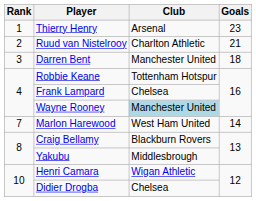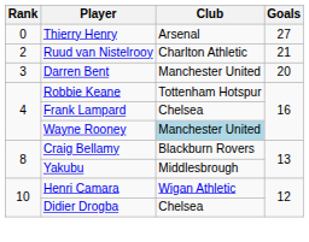 <table class="wikitable">
 <tr>
 <th>Rank</th>
 <th>Player</th>
 <th>Club</th>
 <th>Goals</th>
 </tr>
 <tr>
-<td align=center>1</td>
+<td align=center>0</td>
 <td> <a href='#'>Thierry Henry</a></td>
 <td>Arsenal</td>
-<td align=center>23</td>
+<td align=center>27</td>
 </tr>
 <tr>
 <td align=center>2</td>
 <td> <a href='#'>Ruud van Nistelrooy</a></td>
 <td>Charlton Athletic</td>
 <td align=center>21</td>
 </tr>
 <tr>
 <td align=center>3</td>
 <td> <a href='#'>Darren Bent</a></td>
 <td>Manchester United</td>
-<td align=center>18</td>
+<td align=center>20</td>
 </tr>
 <tr>
 <td rowspan="3" style="text-align:center;">4</td>
 <td> <a href='#'>Robbie Keane</a></td>
 <td>Tottenham Hotspur</td>
 <td rowspan="3" style="text-align:center;">16</td>
 </tr>
 <tr>
 <td> <a href='#'>Frank Lampard</a></td>
 <td>Chelsea</td>
 </tr>
 <tr>
 <td> <a href='#'>Wayne Rooney</a></td>
 <td style="background: lightblue;">Manchester United</td>
-</tr>
-<tr>
-<td align=center>7</td>
-<td> <a href='#'>Marlon Harewood</a></td>
-<td>West Ham United</td>
-<td align=center>14</td>
 </tr>
 <tr>
 <td rowspan="2" style="text-align:center;">8</td>
 <td> <a href='#'>Craig Bellamy</a></td>
 <td>Blackburn Rovers</td>
 <td rowspan="2" style="text-align:center;">13</td>
 </tr>
 <tr>
 <td> <a href='#'>Yakubu</a></td>
 <td>Middlesbrough</td>
 </tr>
 <tr>
 <td rowspan="2" style="text-align:center;">10</td>
 <td> <a href='#'>Henri Camara</a></td>
 <td><a href='#'>Wigan Athletic</a></td>
 <td rowspan="2" style="text-align:center;">12</td>
 </tr>
 <tr>
 <td> <a href='#'>Didier Drogba</a></td>
 <td>Chelsea</td>
 </tr>
 </table>
